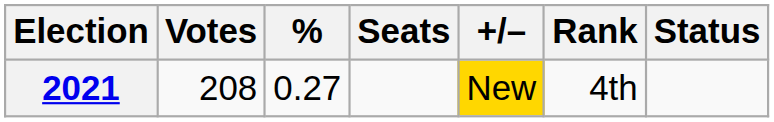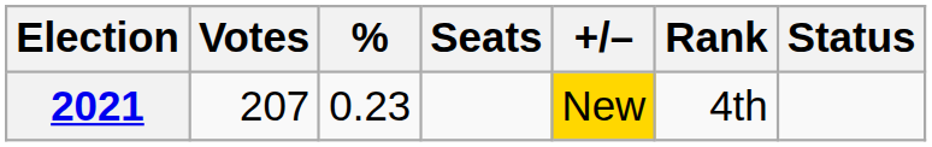 <table class="wikitable" style="text-align:right">
 <tr>
 <th>Election</th>
 <th>Votes</th>
 <th>%</th>
 <th>Seats</th>
 <th>+/–</th>
 <th>Rank</th>
 <th>Status</th>
 </tr>
 <tr>
 <th><a href='#'>2021</a></th>
-<td>208</td>
-<td>0.27</td>
+<td>207</td>
+<td>0.23</td>
 <td></td>
 <td style="background: gold;">New</td>
 <td>4th</td>
 <td></td>
 </tr>
 </table>
